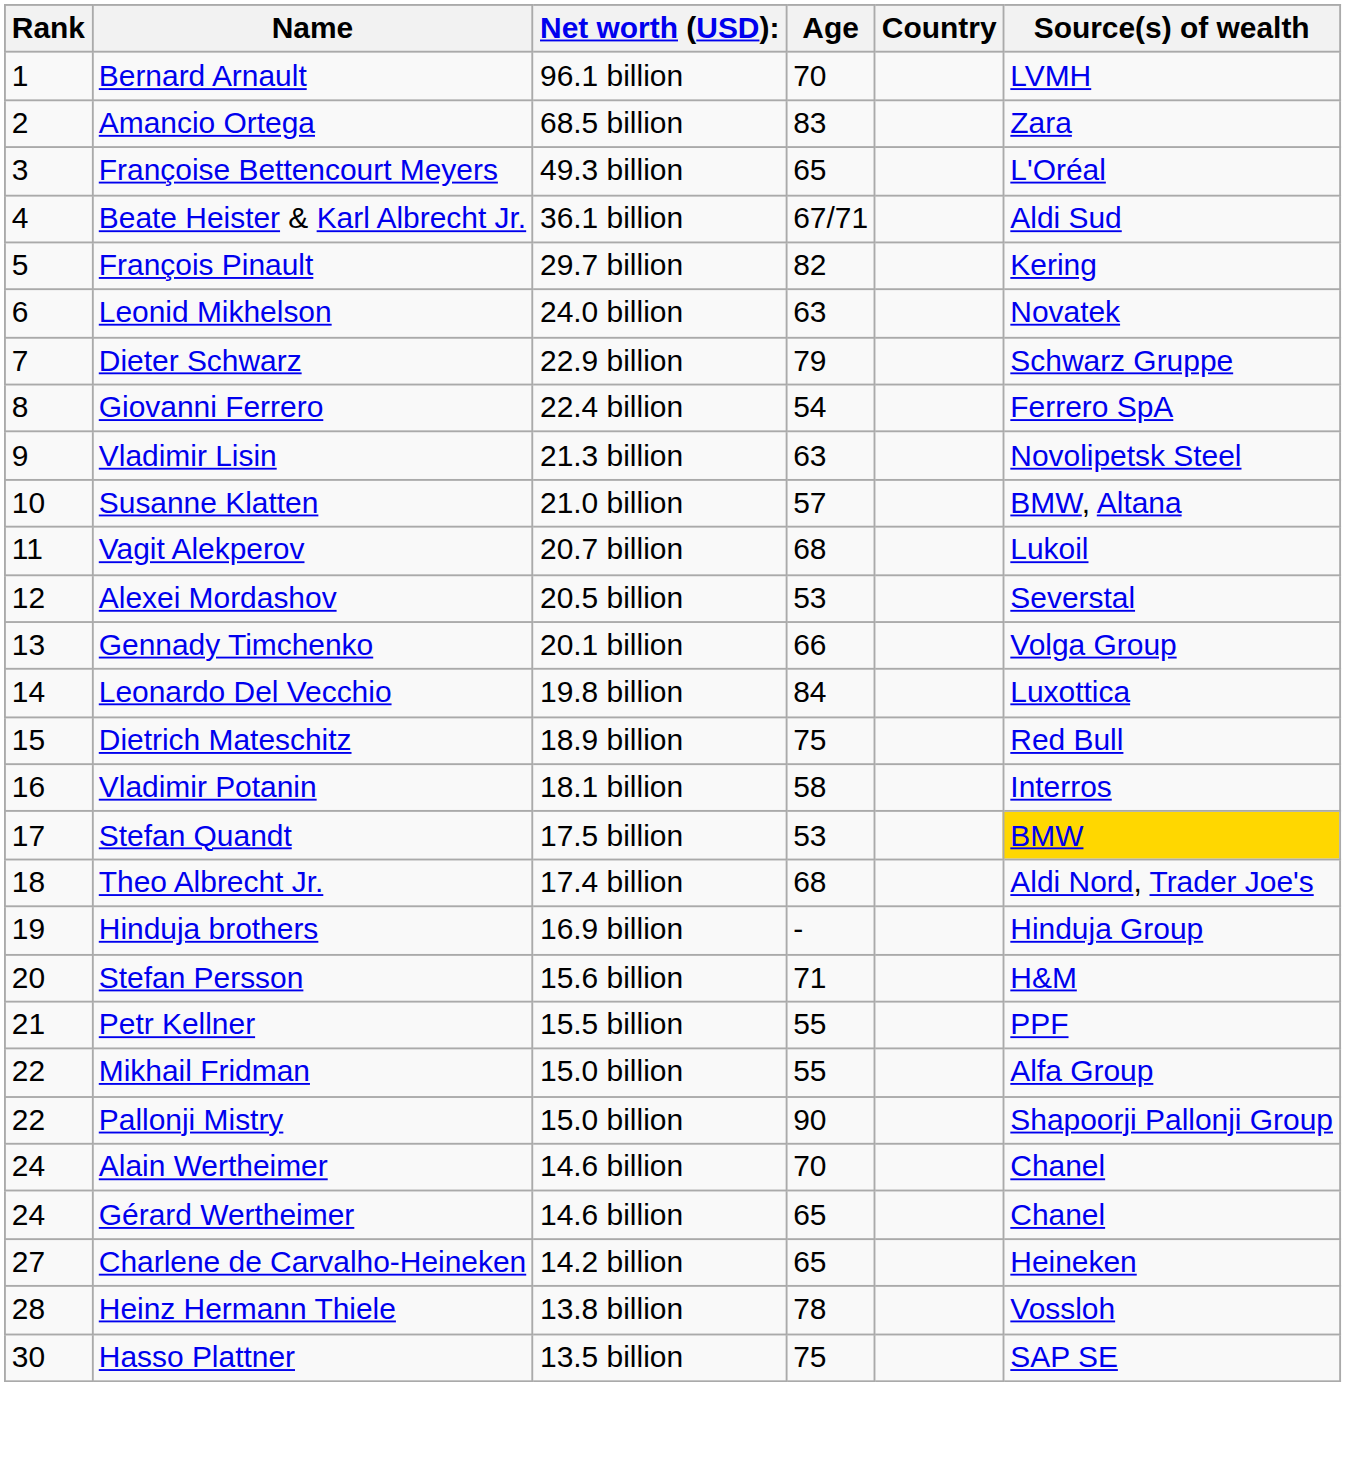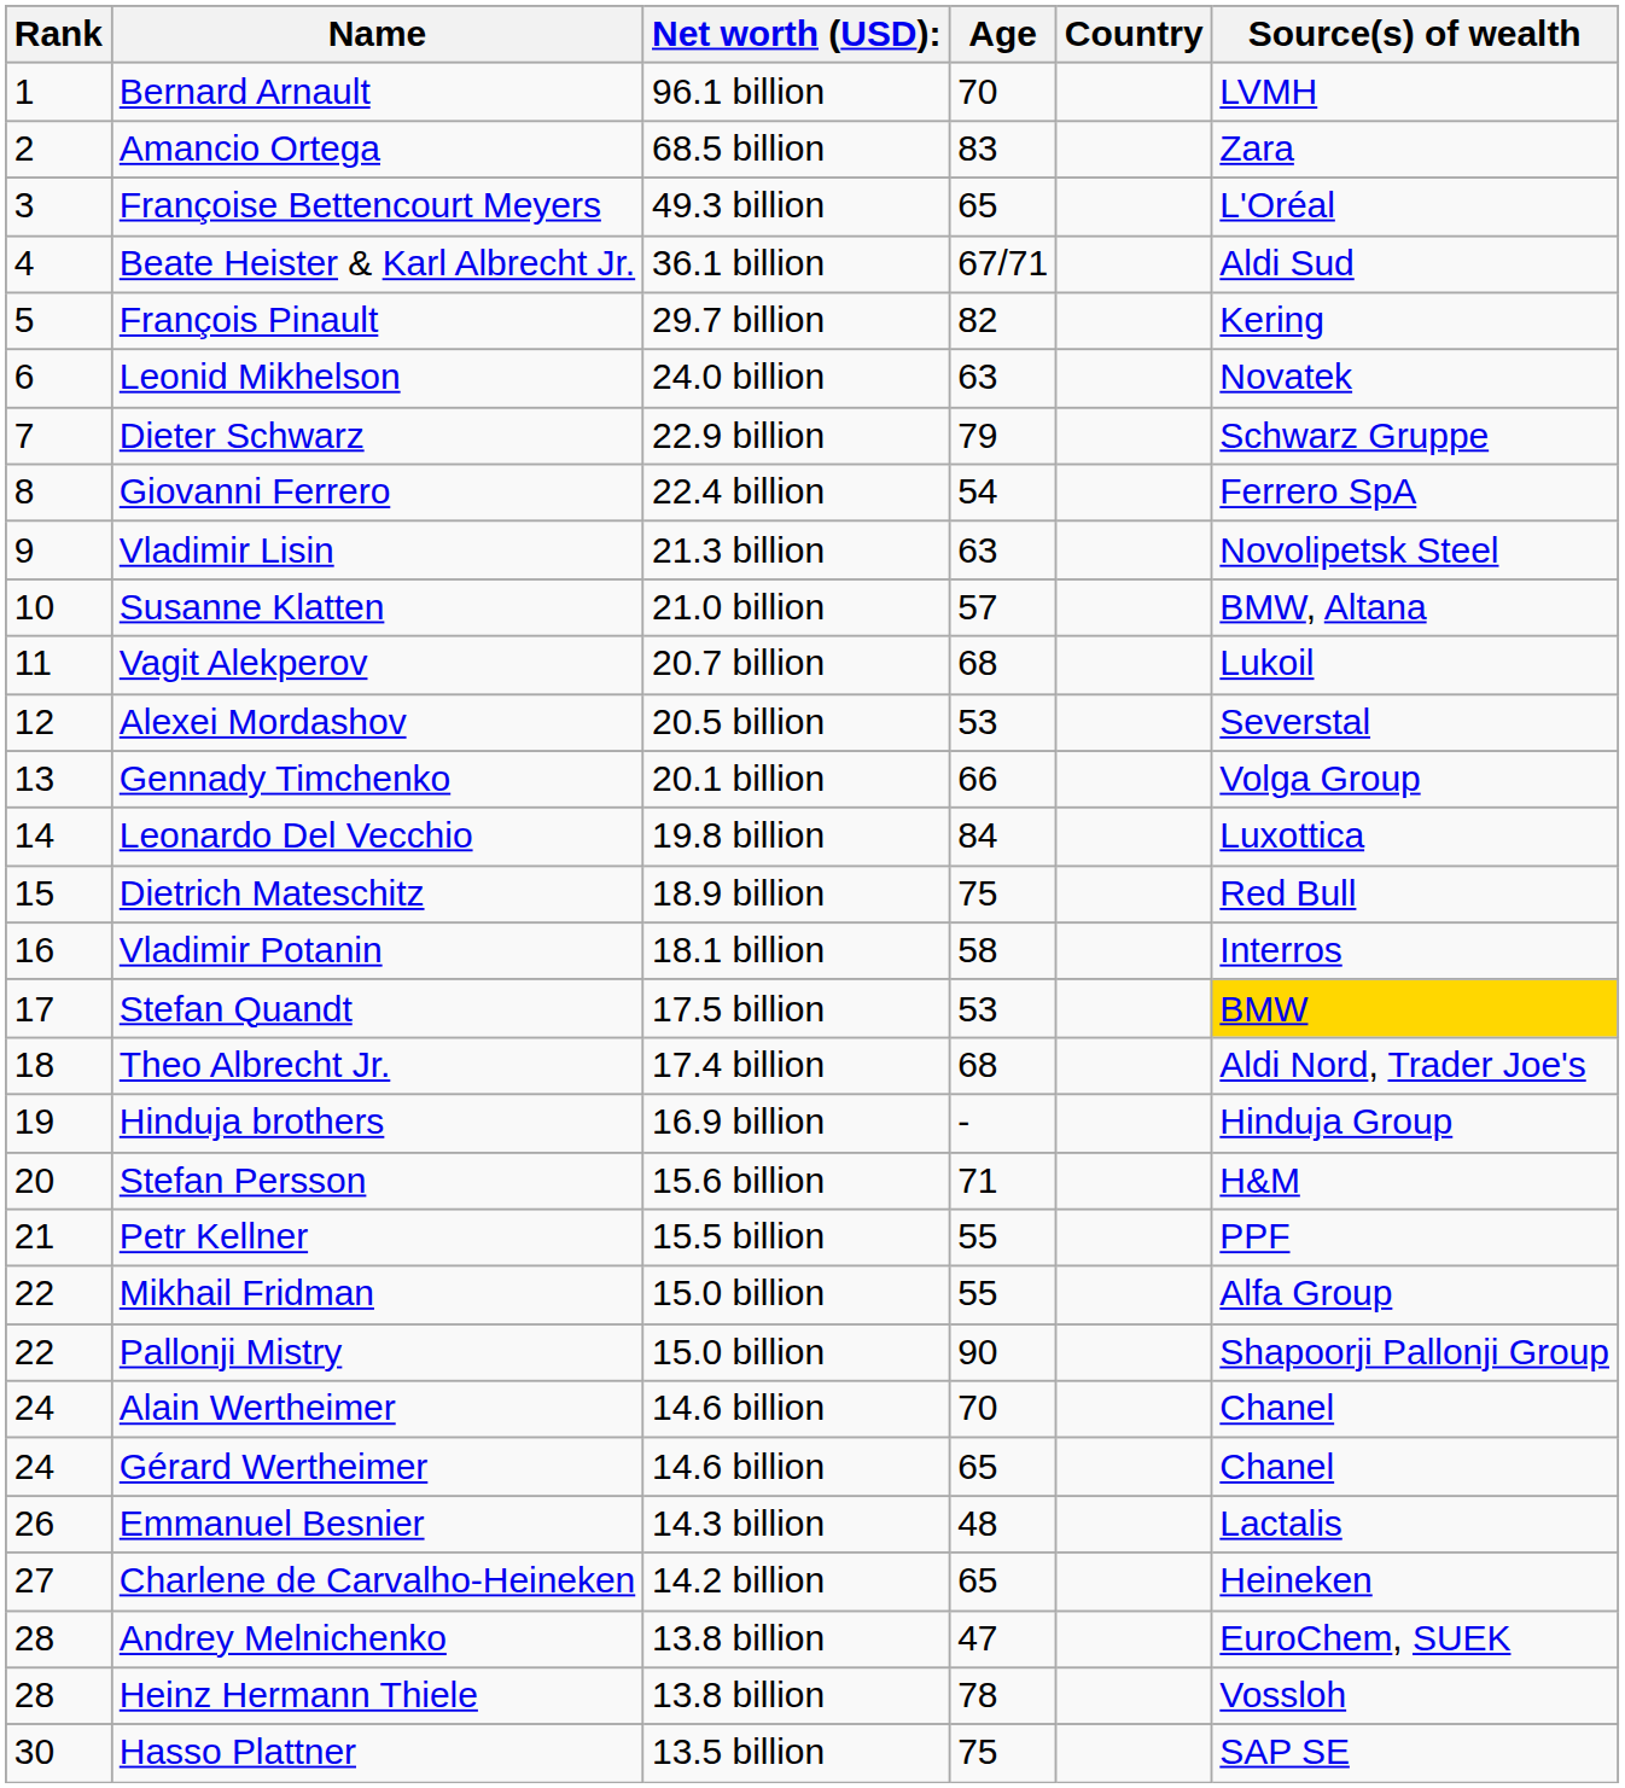 <table class="wikitable sortable">
 <tr>
 <th>Rank</th>
 <th>Name</th>
 <th><a href='#'>Net worth</a> (<a href='#'>USD</a>):</th>
 <th>Age</th>
 <th>Country</th>
 <th>Source(s) of wealth</th>
 </tr>
 <tr>
 <td>1</td>
 <td><a href='#'>Bernard Arnault</a></td>
 <td>96.1 billion</td>
 <td>70</td>
 <td></td>
 <td><a href='#'>LVMH</a></td>
 </tr>
 <tr>
 <td>2</td>
 <td><a href='#'>Amancio Ortega</a></td>
 <td>68.5 billion</td>
 <td>83</td>
 <td></td>
 <td><a href='#'>Zara</a></td>
 </tr>
 <tr>
 <td>3</td>
 <td><a href='#'>Françoise Bettencourt Meyers</a></td>
 <td>49.3 billion</td>
 <td>65</td>
 <td></td>
 <td><a href='#'>L'Oréal</a></td>
 </tr>
 <tr>
 <td>4</td>
 <td><a href='#'>Beate Heister</a> & <a href='#'>Karl Albrecht Jr.</a></td>
 <td>36.1 billion</td>
 <td>67/71</td>
 <td></td>
 <td><a href='#'>Aldi Sud</a></td>
 </tr>
 <tr>
 <td>5</td>
 <td><a href='#'>François Pinault</a></td>
 <td>29.7 billion</td>
 <td>82</td>
 <td></td>
 <td><a href='#'>Kering</a></td>
 </tr>
 <tr>
 <td>6</td>
 <td><a href='#'>Leonid Mikhelson</a></td>
 <td>24.0 billion</td>
 <td>63</td>
 <td></td>
 <td><a href='#'>Novatek</a></td>
 </tr>
 <tr>
 <td>7</td>
 <td><a href='#'>Dieter Schwarz</a></td>
 <td>22.9 billion</td>
 <td>79</td>
 <td></td>
 <td><a href='#'>Schwarz Gruppe</a></td>
 </tr>
 <tr>
 <td>8</td>
 <td><a href='#'>Giovanni Ferrero</a></td>
 <td>22.4 billion</td>
 <td>54</td>
 <td></td>
 <td><a href='#'>Ferrero SpA</a></td>
 </tr>
 <tr>
 <td>9</td>
 <td><a href='#'>Vladimir Lisin</a></td>
 <td>21.3 billion</td>
 <td>63</td>
 <td></td>
 <td><a href='#'>Novolipetsk Steel</a></td>
 </tr>
 <tr>
 <td>10</td>
 <td><a href='#'>Susanne Klatten</a></td>
 <td>21.0 billion</td>
 <td>57</td>
 <td></td>
 <td><a href='#'>BMW</a>, <a href='#'>Altana</a></td>
 </tr>
 <tr>
 <td>11</td>
 <td><a href='#'>Vagit Alekperov</a></td>
 <td>20.7 billion</td>
 <td>68</td>
 <td></td>
 <td><a href='#'>Lukoil</a></td>
 </tr>
 <tr>
 <td>12</td>
 <td><a href='#'>Alexei Mordashov</a></td>
 <td>20.5 billion</td>
 <td>53</td>
 <td></td>
 <td><a href='#'>Severstal</a></td>
 </tr>
 <tr>
 <td>13</td>
 <td><a href='#'>Gennady Timchenko</a></td>
 <td>20.1 billion</td>
 <td>66</td>
 <td></td>
 <td><a href='#'>Volga Group</a></td>
 </tr>
 <tr>
 <td>14</td>
 <td><a href='#'>Leonardo Del Vecchio</a></td>
 <td>19.8 billion</td>
 <td>84</td>
 <td></td>
 <td><a href='#'>Luxottica</a></td>
 </tr>
 <tr>
 <td>15</td>
 <td><a href='#'>Dietrich Mateschitz</a></td>
 <td>18.9 billion</td>
 <td>75</td>
 <td></td>
 <td><a href='#'>Red Bull</a></td>
 </tr>
 <tr>
 <td>16</td>
 <td><a href='#'>Vladimir Potanin</a></td>
 <td>18.1 billion</td>
 <td>58</td>
 <td></td>
 <td><a href='#'>Interros</a></td>
 </tr>
 <tr>
 <td>17</td>
 <td><a href='#'>Stefan Quandt</a></td>
 <td>17.5 billion</td>
 <td>53</td>
 <td></td>
 <td style="background: gold;"><a href='#'>BMW</a></td>
 </tr>
 <tr>
 <td>18</td>
 <td><a href='#'>Theo Albrecht Jr.</a></td>
 <td>17.4 billion</td>
 <td>68</td>
 <td></td>
 <td><a href='#'>Aldi Nord</a>, <a href='#'>Trader Joe's</a></td>
 </tr>
 <tr>
 <td>19</td>
 <td><a href='#'>Hinduja brothers</a></td>
 <td>16.9 billion</td>
 <td>-</td>
 <td></td>
 <td><a href='#'>Hinduja Group</a></td>
 </tr>
 <tr>
 <td>20</td>
 <td><a href='#'>Stefan Persson</a></td>
 <td>15.6 billion</td>
 <td>71</td>
 <td></td>
 <td><a href='#'>H&M</a></td>
 </tr>
 <tr>
 <td>21</td>
 <td><a href='#'>Petr Kellner</a></td>
 <td>15.5 billion</td>
 <td>55</td>
 <td></td>
 <td><a href='#'>PPF</a></td>
 </tr>
 <tr>
 <td>22</td>
 <td><a href='#'>Mikhail Fridman</a></td>
 <td>15.0 billion</td>
 <td>55</td>
 <td></td>
 <td><a href='#'>Alfa Group</a></td>
 </tr>
 <tr>
 <td>22</td>
 <td><a href='#'>Pallonji Mistry</a></td>
 <td>15.0 billion</td>
 <td>90</td>
 <td></td>
 <td><a href='#'>Shapoorji Pallonji Group</a></td>
 </tr>
 <tr>
 <td>24</td>
 <td><a href='#'>Alain Wertheimer</a></td>
 <td>14.6 billion</td>
 <td>70</td>
 <td></td>
 <td><a href='#'>Chanel</a></td>
 </tr>
 <tr>
 <td>24</td>
 <td><a href='#'>Gérard Wertheimer</a></td>
 <td>14.6 billion</td>
 <td>65</td>
 <td></td>
 <td><a href='#'>Chanel</a></td>
 </tr>
 <tr>
+<td>26</td>
+<td><a href='#'>Emmanuel Besnier</a></td>
+<td>14.3 billion</td>
+<td>48</td>
+<td></td>
+<td><a href='#'>Lactalis</a></td>
+</tr>
+<tr>
 <td>27</td>
 <td><a href='#'>Charlene de Carvalho-Heineken</a></td>
 <td>14.2 billion</td>
 <td>65</td>
 <td></td>
 <td><a href='#'>Heineken</a></td>
+</tr>
+<tr>
+<td>28</td>
+<td><a href='#'>Andrey Melnichenko</a></td>
+<td>13.8 billion</td>
+<td>47</td>
+<td></td>
+<td><a href='#'>EuroChem</a>, <a href='#'>SUEK</a></td>
 </tr>
 <tr>
 <td>28</td>
 <td><a href='#'>Heinz Hermann Thiele</a></td>
 <td>13.8 billion</td>
 <td>78</td>
 <td></td>
 <td><a href='#'>Vossloh</a></td>
 </tr>
 <tr>
 <td>30</td>
 <td><a href='#'>Hasso Plattner</a></td>
 <td>13.5 billion</td>
 <td>75</td>
 <td></td>
 <td><a href='#'>SAP SE</a></td>
 </tr>
 </table>
